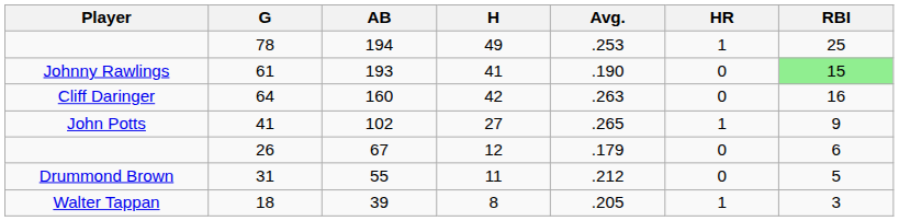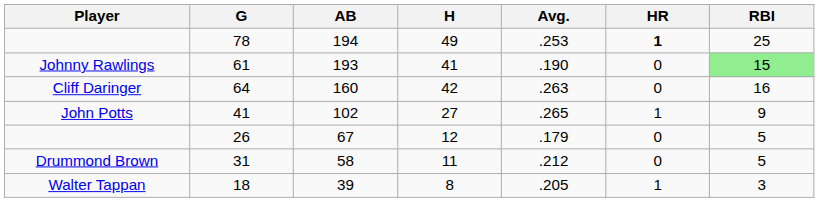 <table class="wikitable sortable">
 <tr>
 <th bgcolor="#DDDDFF" width="16%">Player</th>
 <th bgcolor="#DDDDFF" width="9%">G</th>
 <th bgcolor="#DDDDFF" width="9%">AB</th>
 <th bgcolor="#DDDDFF" width="9%">H</th>
 <th bgcolor="#DDDDFF" width="9%">Avg.</th>
 <th bgcolor="#DDDDFF" width="9%">HR</th>
 <th bgcolor="#DDDDFF" width="9%">RBI</th>
 </tr>
 <tr align="center">
 <td></td>
 <td>78</td>
 <td>194</td>
 <td>49</td>
 <td>.253</td>
-<td>1</td>
+<td><strong>1</strong></td>
 <td>25</td>
 </tr>
 <tr align="center">
 <td><a href='#'>Johnny Rawlings</a></td>
 <td>61</td>
 <td>193</td>
 <td>41</td>
 <td>.190</td>
 <td>0</td>
 <td style="background: lightgreen;">15</td>
 </tr>
 <tr align="center">
 <td><a href='#'>Cliff Daringer</a></td>
 <td>64</td>
 <td>160</td>
 <td>42</td>
 <td>.263</td>
 <td>0</td>
 <td>16</td>
 </tr>
 <tr align="center">
 <td><a href='#'>John Potts</a></td>
 <td>41</td>
 <td>102</td>
 <td>27</td>
 <td>.265</td>
 <td>1</td>
 <td>9</td>
 </tr>
 <tr align="center">
 <td></td>
 <td>26</td>
 <td>67</td>
 <td>12</td>
 <td>.179</td>
 <td>0</td>
-<td>6</td>
+<td>5</td>
 </tr>
 <tr align="center">
 <td><a href='#'>Drummond Brown</a></td>
 <td>31</td>
-<td>55</td>
+<td>58</td>
 <td>11</td>
 <td>.212</td>
 <td>0</td>
 <td>5</td>
 </tr>
 <tr align="center">
 <td><a href='#'>Walter Tappan</a></td>
 <td>18</td>
 <td>39</td>
 <td>8</td>
 <td>.205</td>
 <td>1</td>
 <td>3</td>
 </tr>
 </table>
